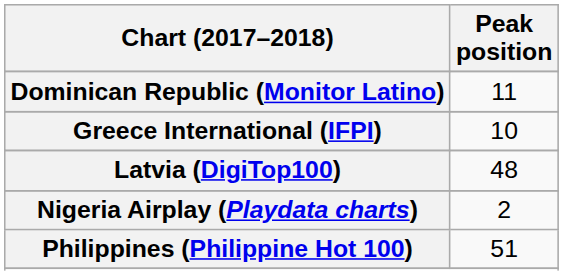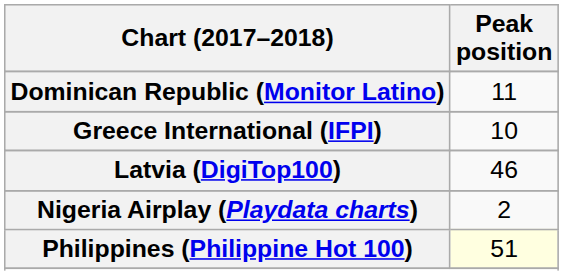 <table class="wikitable sortable plainrowheaders" style="text-align:center">
 <tr>
 <th scope="col">Chart (2017–2018)</th>
 <th scope="col">Peak<br> position</th>
 </tr>
 <tr>
 </tr>
 <tr>
 </tr>
 <tr>
 </tr>
 <tr>
 </tr>
 <tr>
 </tr>
 <tr>
 </tr>
 <tr>
 <th scope="row">Dominican Republic (<a href='#'>Monitor Latino</a>)</th>
 <td>11</td>
 </tr>
 <tr>
 </tr>
 <tr>
 <th scope="row">Greece International (<a href='#'>IFPI</a>)</th>
 <td>10</td>
 </tr>
 <tr>
 </tr>
 <tr>
 <th scope="row">Latvia (<a href='#'>DigiTop100</a>)</th>
-<td>48</td>
+<td>46</td>
 </tr>
 <tr>
 </tr>
 <tr>
 </tr>
 <tr>
 <th scope="row">Nigeria Airplay (<em><a href='#'>Playdata charts</a></em>)</th>
 <td>2</td>
 </tr>
 <tr>
 <th scope="row">Philippines (<a href='#'>Philippine Hot 100</a>)</th>
-<td>51</td>
+<td style="background: lightyellow;">51</td>
 </tr>
 <tr>
 </tr>
 <tr>
 </tr>
 <tr>
 </tr>
 <tr>
 </tr>
 <tr>
 </tr>
 <tr>
 </tr>
 <tr>
 </tr>
 <tr>
 </tr>
 <tr>
 </tr>
 <tr>
 </tr>
 <tr>
 </tr>
 <tr>
 </tr>
 <tr>
 </tr>
 <tr>
 </tr>
 </table>
